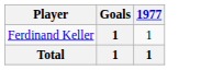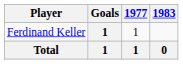 <table class="wikitable sortable" style="text-align:center;">
 <tr>
 <th>Player</th>
 <th>Goals</th>
 <th><a href='#'>1977</a></th>
+<th><a href='#'>1983</a></th>
 </tr>
 <tr>
 <td align="left"> <a href='#'>Ferdinand Keller</a></td>
 <th>1</th>
 <td>1</td>
+<td></td>
 </tr>
 <tr class="sortbottom">
 <th>Total</th>
 <th>1</th>
 <th>1</th>
+<th>0</th>
 </tr>
 </table>
